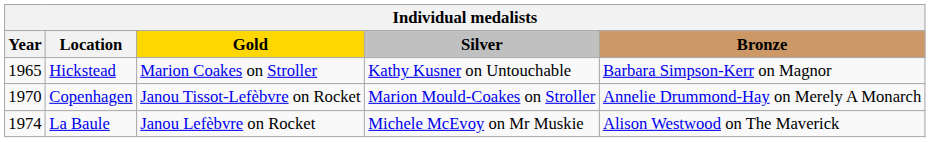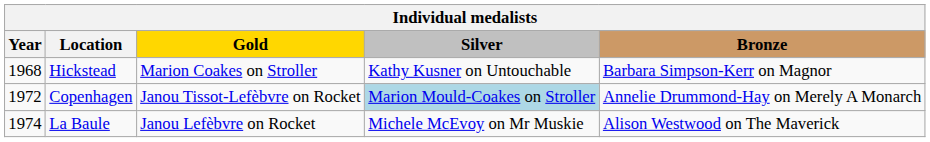 <table class="wikitable">
 <tr>
 <th colspan=6 align="center"><strong>Individual medalists</strong></th>
 </tr>
 <tr>
 <th>Year</th>
 <th>Location</th>
 <th style="background-color:gold;">Gold</th>
 <th style="background-color:silver;">Silver</th>
 <th style="background-color:#cc9966;">Bronze</th>
 </tr>
 <tr>
-<td>1965</td>
+<td>1968</td>
 <td> <a href='#'>Hickstead</a></td>
 <td> <a href='#'>Marion Coakes</a> on <a href='#'>Stroller</a></td>
 <td> <a href='#'>Kathy Kusner</a> on Untouchable</td>
 <td> <a href='#'>Barbara Simpson-Kerr</a> on Magnor</td>
 </tr>
 <tr>
-<td>1970</td>
+<td>1972</td>
 <td> <a href='#'>Copenhagen</a></td>
 <td> <a href='#'>Janou Tissot-Lefèbvre</a> on Rocket</td>
-<td> <a href='#'>Marion Mould-Coakes</a> on <a href='#'>Stroller</a></td>
+<td style="background: lightblue;"> <a href='#'>Marion Mould-Coakes</a> on <a href='#'>Stroller</a></td>
 <td> <a href='#'>Annelie Drummond-Hay</a> on Merely A Monarch</td>
 </tr>
 <tr>
 <td>1974</td>
 <td> <a href='#'>La Baule</a></td>
 <td> <a href='#'>Janou Lefèbvre</a> on Rocket</td>
 <td> <a href='#'>Michele McEvoy</a> on Mr Muskie</td>
 <td> <a href='#'>Alison Westwood</a> on The Maverick</td>
 </tr>
 </table>
